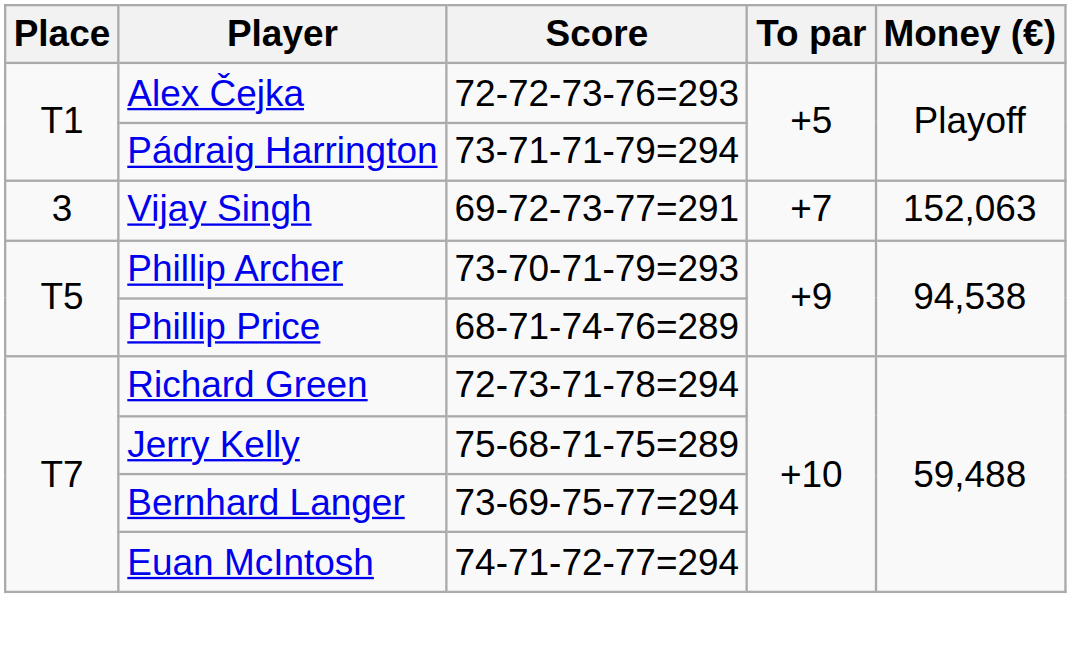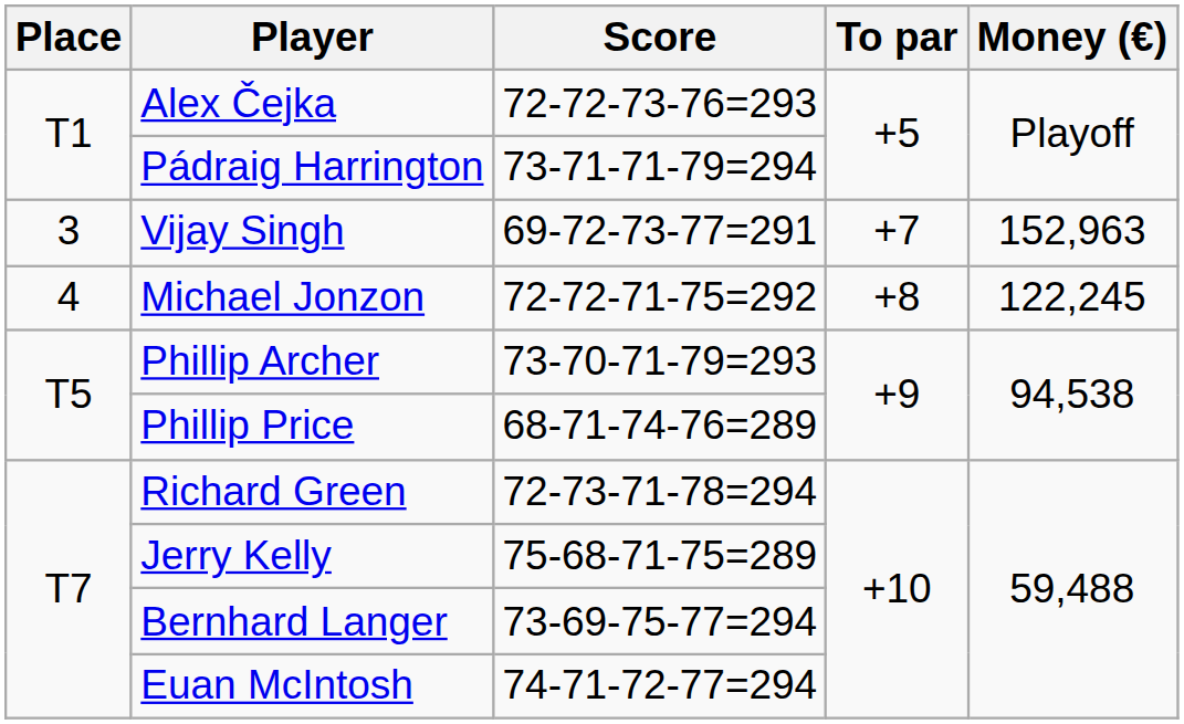 <table class="wikitable">
 <tr>
 <th>Place</th>
 <th>Player</th>
 <th>Score</th>
 <th>To par</th>
 <th>Money (€)</th>
 </tr>
 <tr>
 <td rowspan=2 align=center>T1</td>
 <td> <a href='#'>Alex Čejka</a></td>
 <td>72-72-73-76=293</td>
 <td rowspan=2 align=center>+5</td>
 <td rowspan=2 align=center>Playoff</td>
 </tr>
 <tr>
 <td> <a href='#'>Pádraig Harrington</a></td>
 <td>73-71-71-79=294</td>
 </tr>
 <tr>
 <td align=center>3</td>
 <td> <a href='#'>Vijay Singh</a></td>
 <td>69-72-73-77=291</td>
 <td align=center>+7</td>
-<td align=center>152,063</td>
+<td align=center>152,963</td>
+</tr>
+<tr>
+<td align=center>4</td>
+<td> <a href='#'>Michael Jonzon</a></td>
+<td>72-72-71-75=292</td>
+<td align=center>+8</td>
+<td align=center>122,245</td>
 </tr>
 <tr>
 <td rowspan=2 align=center>T5</td>
 <td> <a href='#'>Phillip Archer</a></td>
 <td>73-70-71-79=293</td>
 <td rowspan=2 align=center>+9</td>
 <td rowspan=2 align=center>94,538</td>
 </tr>
 <tr>
 <td> <a href='#'>Phillip Price</a></td>
 <td>68-71-74-76=289</td>
 </tr>
 <tr>
 <td rowspan=4 align=center>T7</td>
 <td> <a href='#'>Richard Green</a></td>
 <td>72-73-71-78=294</td>
 <td rowspan=4 align=center>+10</td>
 <td rowspan=4 align=center>59,488</td>
 </tr>
 <tr>
 <td> <a href='#'>Jerry Kelly</a></td>
 <td>75-68-71-75=289</td>
 </tr>
 <tr>
 <td> <a href='#'>Bernhard Langer</a></td>
 <td>73-69-75-77=294</td>
 </tr>
 <tr>
 <td> <a href='#'>Euan McIntosh</a></td>
 <td>74-71-72-77=294</td>
 </tr>
 </table>
